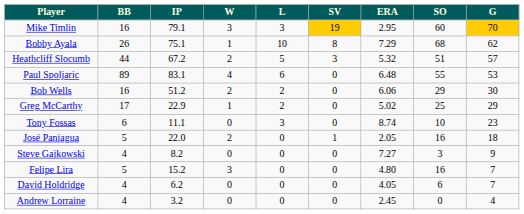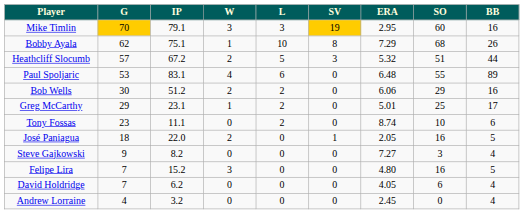 <table class="wikitable sortable">
 <tr>
 <th style=" background:#005c5c; color:#FFFDDD;" width="16%">Player</th>
-<th style=" background:#005c5c; color:#FFFDDD;" width="9%">BB</th>
+<th style=" background:#005c5c; color:#FFFDDD;" width="9%">G</th>
 <th style=" background:#005c5c; color:#FFFDDD;" width="9%">IP</th>
 <th style=" background:#005c5c; color:#FFFDDD;" width="9%">W</th>
 <th style=" background:#005c5c; color:#FFFDDD;" width="9%">L</th>
 <th style=" background:#005c5c; color:#FFFDDD;" width="9%">SV</th>
 <th style=" background:#005c5c; color:#FFFDDD;" width="9%">ERA</th>
 <th style=" background:#005c5c; color:#FFFDDD;" width="9%">SO</th>
-<th style=" background:#005c5c; color:#FFFDDD;" width="9%">G</th>
+<th style=" background:#005c5c; color:#FFFDDD;" width="9%">BB</th>
 </tr>
 <tr align=center>
 <td><a href='#'>Mike Timlin</a></td>
-<td>16</td>
+<td bgcolor="#FFCC00">70</td>
 <td>79.1</td>
 <td>3</td>
 <td>3</td>
 <td bgcolor="#FFCC00">19</td>
 <td>2.95</td>
 <td>60</td>
-<td bgcolor="#FFCC00">70</td>
+<td>16</td>
 </tr>
 <tr align=center>
 <td><a href='#'>Bobby Ayala</a></td>
-<td>26</td>
+<td>62</td>
 <td>75.1</td>
 <td>1</td>
 <td>10</td>
 <td>8</td>
 <td>7.29</td>
 <td>68</td>
-<td>62</td>
+<td>26</td>
 </tr>
 <tr align=center>
 <td><a href='#'>Heathcliff Slocumb</a></td>
-<td>44</td>
+<td>57</td>
 <td>67.2</td>
 <td>2</td>
 <td>5</td>
 <td>3</td>
 <td>5.32</td>
 <td>51</td>
-<td>57</td>
+<td>44</td>
 </tr>
 <tr align=center>
 <td><a href='#'>Paul Spoljaric</a></td>
-<td>89</td>
+<td>53</td>
 <td>83.1</td>
 <td>4</td>
 <td>6</td>
 <td>0</td>
 <td>6.48</td>
 <td>55</td>
-<td>53</td>
+<td>89</td>
 </tr>
 <tr align=center>
 <td><a href='#'>Bob Wells</a></td>
-<td>16</td>
+<td>30</td>
 <td>51.2</td>
 <td>2</td>
 <td>2</td>
 <td>0</td>
 <td>6.06</td>
 <td>29</td>
-<td>30</td>
+<td>16</td>
 </tr>
 <tr align=center>
 <td><a href='#'>Greg McCarthy</a></td>
-<td>17</td>
-<td>22.9</td>
+<td>29</td>
+<td>23.1</td>
 <td>1</td>
 <td>2</td>
 <td>0</td>
-<td>5.02</td>
+<td>5.01</td>
 <td>25</td>
-<td>29</td>
+<td>17</td>
 </tr>
 <tr align=center>
 <td><a href='#'>Tony Fossas</a></td>
-<td>6</td>
+<td>23</td>
 <td>11.1</td>
 <td>0</td>
-<td>3</td>
+<td>2</td>
 <td>0</td>
 <td>8.74</td>
 <td>10</td>
-<td>23</td>
+<td>6</td>
 </tr>
 <tr align=center>
 <td><a href='#'>José Paniagua</a></td>
-<td>5</td>
+<td>18</td>
 <td>22.0</td>
 <td>2</td>
 <td>0</td>
 <td>1</td>
 <td>2.05</td>
 <td>16</td>
-<td>18</td>
+<td>5</td>
 </tr>
 <tr align=center>
 <td><a href='#'>Steve Gajkowski</a></td>
-<td>4</td>
+<td>9</td>
 <td>8.2</td>
 <td>0</td>
 <td>0</td>
 <td>0</td>
 <td>7.27</td>
 <td>3</td>
-<td>9</td>
+<td>4</td>
 </tr>
 <tr align=center>
 <td><a href='#'>Felipe Lira</a></td>
-<td>5</td>
+<td>7</td>
 <td>15.2</td>
 <td>3</td>
 <td>0</td>
 <td>0</td>
 <td>4.80</td>
 <td>16</td>
-<td>7</td>
+<td>5</td>
 </tr>
 <tr align=center>
 <td><a href='#'>David Holdridge</a></td>
-<td>4</td>
+<td>7</td>
 <td>6.2</td>
 <td>0</td>
 <td>0</td>
 <td>0</td>
 <td>4.05</td>
 <td>6</td>
-<td>7</td>
+<td>4</td>
 </tr>
 <tr align=center>
 <td><a href='#'>Andrew Lorraine</a></td>
 <td>4</td>
 <td>3.2</td>
 <td>0</td>
 <td>0</td>
 <td>0</td>
 <td>2.45</td>
 <td>0</td>
 <td>4</td>
 </tr>
 </table>
